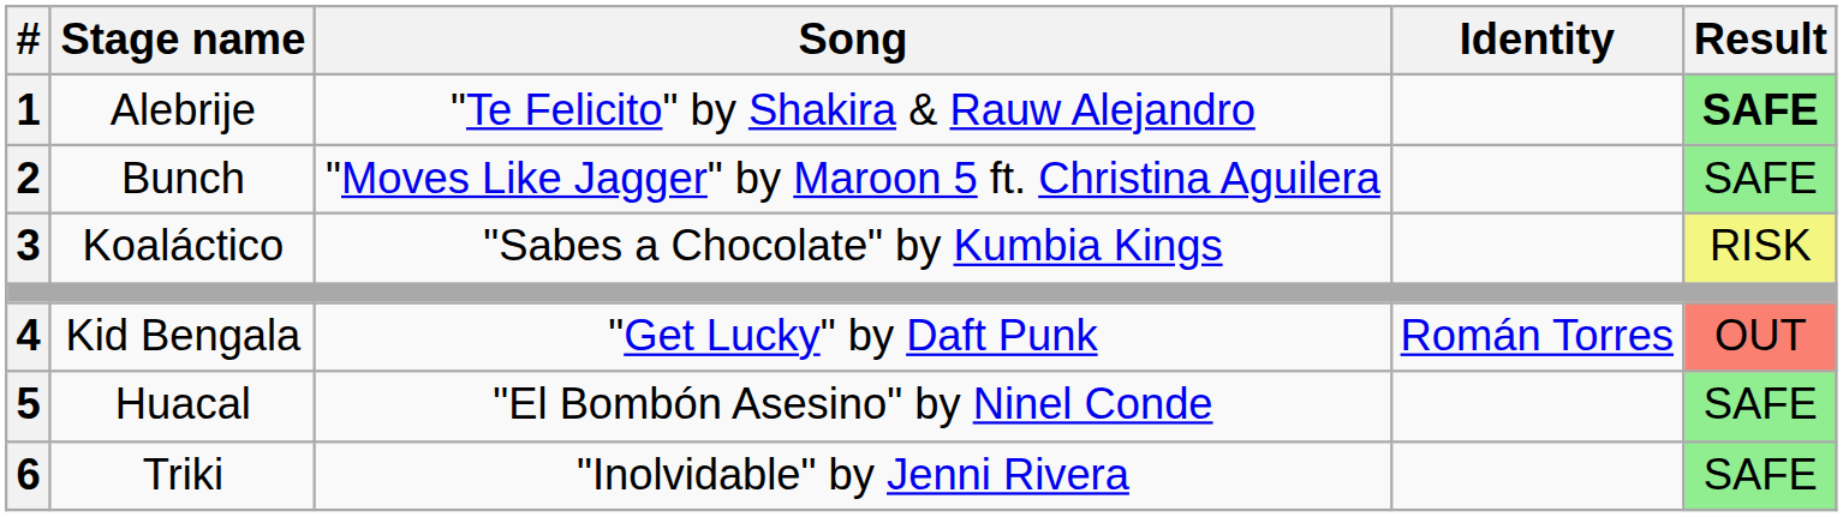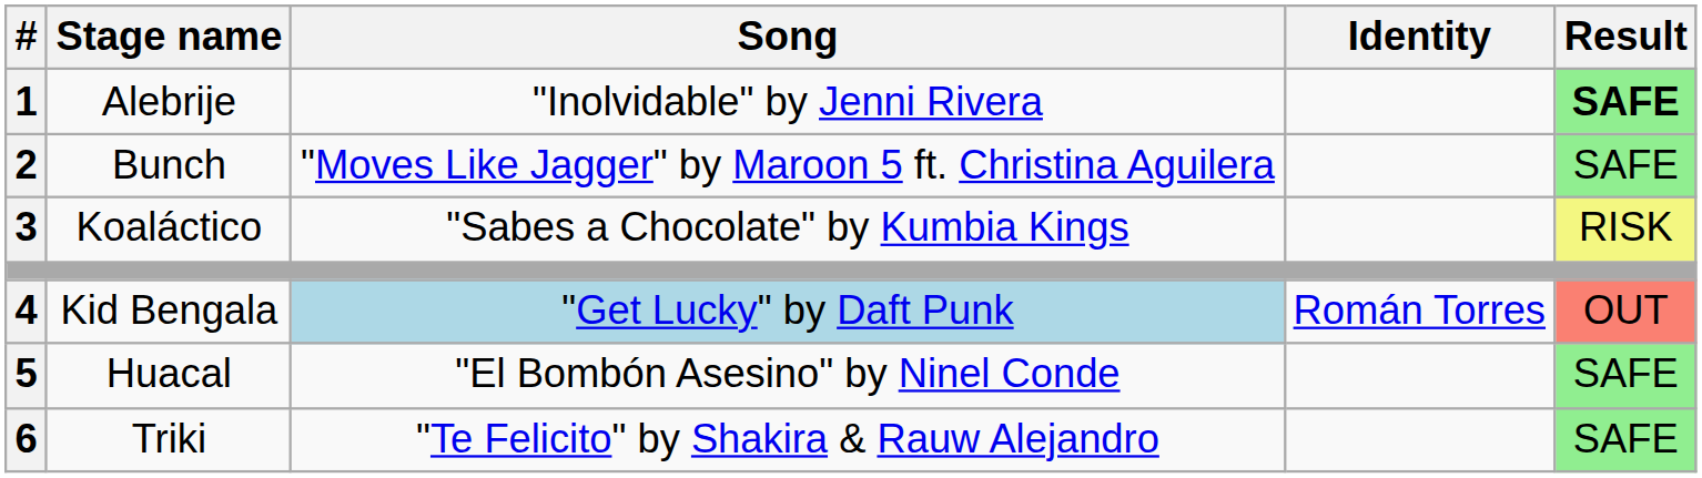 <table class="wikitable plainrowheaders" style="text-align: center;">
 <tr>
 <th>#</th>
 <th>Stage name</th>
 <th>Song</th>
 <th>Identity</th>
 <th>Result</th>
 </tr>
 <tr>
 <th>1</th>
 <td>Alebrije</td>
-<td>"<a href='#'>Te Felicito</a>" by <a href='#'>Shakira</a> & <a href='#'>Rauw Alejandro</a></td>
+<td>"Inolvidable" by <a href='#'>Jenni Rivera</a></td>
 <td></td>
 <td bgcolor=lightgreen><strong>SAFE</strong></td>
 </tr>
 <tr>
 <th>2</th>
 <td>Bunch</td>
 <td>"<a href='#'>Moves Like Jagger</a>" by <a href='#'>Maroon 5</a> ft. <a href='#'>Christina Aguilera</a></td>
 <td></td>
 <td bgcolor=lightgreen>SAFE</td>
 </tr>
 <tr>
 <th>3</th>
 <td>Koaláctico</td>
 <td>"Sabes a Chocolate" by <a href='#'>Kumbia Kings</a></td>
 <td></td>
 <td bgcolor=#F3F781>RISK</td>
 </tr>
 <tr>
 <td colspan="5" style="background:darkgray"></td>
 </tr>
 <tr>
 <th>4</th>
 <td>Kid Bengala</td>
-<td>"<a href='#'>Get Lucky</a>" by <a href='#'>Daft Punk</a></td>
+<td style="background: lightblue;">"<a href='#'>Get Lucky</a>" by <a href='#'>Daft Punk</a></td>
 <td><a href='#'>Román Torres</a></td>
 <td bgcolor=salmon>OUT</td>
 </tr>
 <tr>
 <th>5</th>
 <td>Huacal</td>
 <td>"El Bombón Asesino" by <a href='#'>Ninel Conde</a></td>
 <td></td>
 <td bgcolor=lightgreen>SAFE</td>
 </tr>
 <tr>
 <th>6</th>
 <td>Triki</td>
-<td>"Inolvidable" by <a href='#'>Jenni Rivera</a></td>
+<td>"<a href='#'>Te Felicito</a>" by <a href='#'>Shakira</a> & <a href='#'>Rauw Alejandro</a></td>
 <td></td>
 <td bgcolor=lightgreen>SAFE</td>
 </tr>
 </table>
